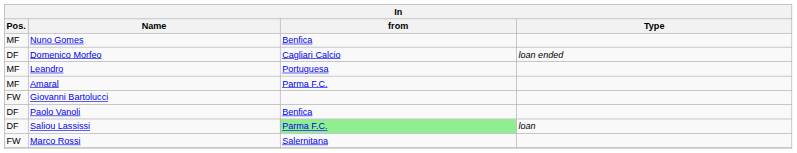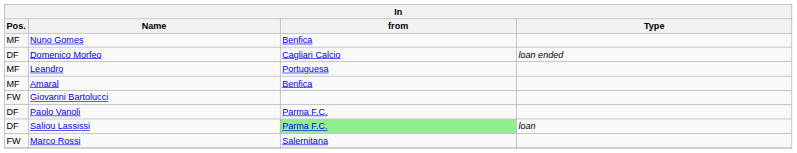 <table class="wikitable" style="font-size:90%;width:99%;">
 <tr>
 <th colspan="4">In</th>
 </tr>
 <tr>
 <th width=3%>Pos.</th>
 <th width=32%>Name</th>
 <th width=30%>from</th>
 <th width=35%>Type</th>
 </tr>
 <tr>
 <td>MF</td>
 <td><a href='#'>Nuno Gomes</a></td>
 <td><a href='#'>Benfica</a></td>
 <td></td>
 </tr>
 <tr>
 <td>DF</td>
 <td><a href='#'>Domenico Morfeo</a></td>
 <td><a href='#'>Cagliari Calcio</a></td>
 <td><em>loan ended</em></td>
 </tr>
 <tr>
 <td>MF</td>
 <td><a href='#'>Leandro</a></td>
 <td><a href='#'>Portuguesa</a></td>
 <td></td>
 </tr>
 <tr>
 <td>MF</td>
 <td><a href='#'>Amaral</a></td>
-<td><a href='#'>Parma F.C.</a></td>
+<td><a href='#'>Benfica</a></td>
 <td></td>
 </tr>
 <tr>
 <td>FW</td>
 <td><a href='#'>Giovanni Bartolucci</a></td>
 <td></td>
 <td></td>
 </tr>
 <tr>
 <td>DF</td>
 <td><a href='#'>Paolo Vanoli</a></td>
-<td><a href='#'>Benfica</a></td>
+<td><a href='#'>Parma F.C.</a></td>
 <td></td>
 </tr>
 <tr>
 <td>DF</td>
 <td><a href='#'>Saliou Lassissi</a></td>
 <td style="background: lightgreen;"><a href='#'>Parma F.C.</a></td>
 <td><em>loan</em></td>
 </tr>
 <tr>
 <td>FW</td>
 <td><a href='#'>Marco Rossi</a></td>
 <td><a href='#'>Salernitana</a></td>
 <td></td>
 </tr>
 <tr>
 </tr>
 </table>
